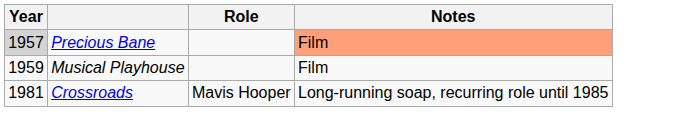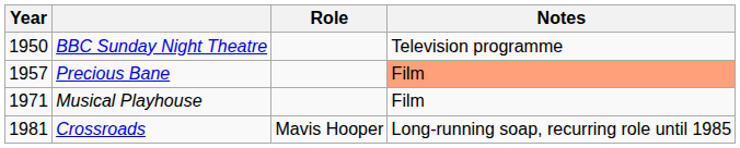 <table class="wikitable">
 <tr>
 <th>Year</th>
 <th></th>
 <th>Role</th>
 <th>Notes</th>
 </tr>
 <tr>
-<td style="background: lightgrey;">1957</td>
+<td>1950</td>
+<td><em><a href='#'>BBC Sunday Night Theatre</a></em></td>
+<td></td>
+<td>Television programme</td>
+</tr>
+<tr>
+<td>1957</td>
 <td><em><a href='#'>Precious Bane</a></em></td>
 <td></td>
 <td style="background: lightsalmon;">Film</td>
 </tr>
 <tr>
-<td>1959</td>
+<td>1971</td>
 <td><em>Musical Playhouse</em></td>
 <td></td>
 <td>Film</td>
 </tr>
 <tr>
 <td>1981</td>
 <td><em><a href='#'>Crossroads</a></em></td>
 <td>Mavis Hooper</td>
 <td>Long-running soap, recurring role until 1985</td>
 </tr>
 </table>
